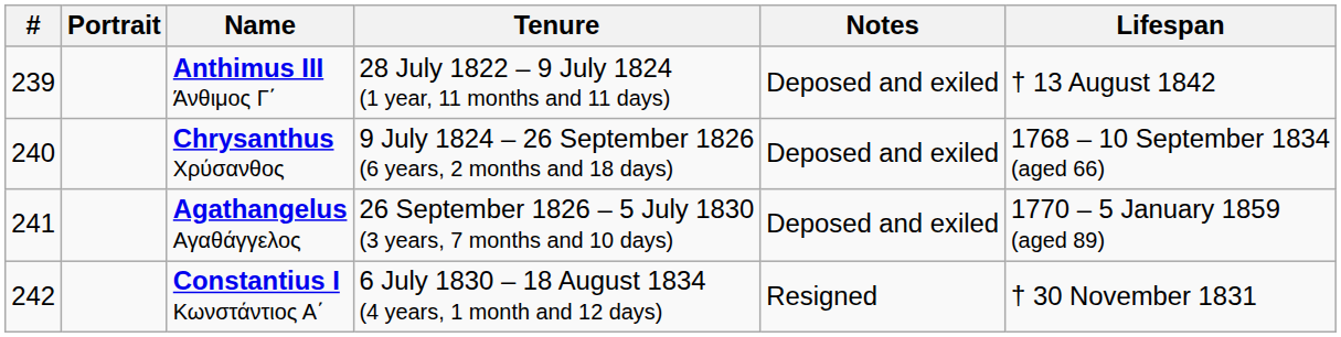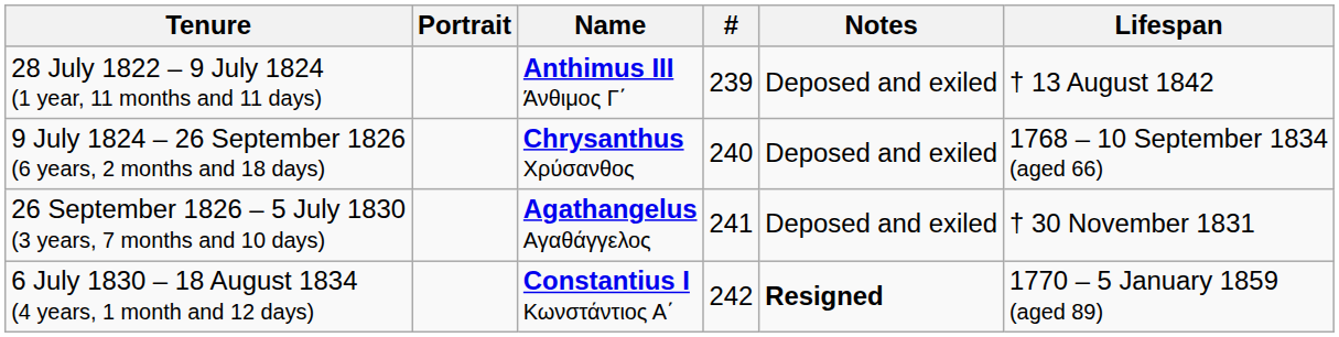 <table class="wikitable">
 <tr>
-<th>#</th>
+<th>Tenure</th>
 <th>Portrait</th>
 <th>Name</th>
-<th>Tenure</th>
+<th>#</th>
 <th>Notes</th>
 <th>Lifespan</th>
 </tr>
 <tr>
-<td>239</td>
+<td>28 July 1822 – 9 July 1824<br><small>(1 year, 11 months and 11 days)</small></td>
 <td></td>
 <td><a href='#'><strong>Anthimus III</strong></a><br><small>Άνθιμος Γ΄</small></td>
-<td>28 July 1822 – 9 July 1824<br><small>(1 year, 11 months and 11 days)</small></td>
+<td>239</td>
 <td>Deposed and exiled</td>
 <td>† 13 August 1842</td>
 </tr>
 <tr>
-<td>240</td>
+<td>9 July 1824 – 26 September 1826<br><small>(6 years, 2 months and 18 days)</small></td>
 <td></td>
 <td><a href='#'><strong>Chrysanthus</strong></a><br><small>Χρύσανθος</small></td>
-<td>9 July 1824 – 26 September 1826<br><small>(6 years, 2 months and 18 days)</small></td>
+<td>240</td>
 <td>Deposed and exiled</td>
 <td>1768 – 10 September 1834<br><small>(aged 66)</small></td>
 </tr>
 <tr>
-<td>241</td>
+<td>26 September 1826 – 5 July 1830<br><small>(3 years, 7 months and 10 days)</small></td>
 <td></td>
 <td><a href='#'><strong>Agathangelus</strong></a><br><small>Αγαθάγγελος</small></td>
-<td>26 September 1826 – 5 July 1830<br><small>(3 years, 7 months and 10 days)</small></td>
+<td>241</td>
 <td>Deposed and exiled</td>
+<td>† 30 November 1831</td>
+</tr>
+<tr>
+<td>6 July 1830 – 18 August 1834<br><small>(4 years, 1 month and 12 days)</small></td>
+<td></td>
+<td><a href='#'><strong>Constantius I</strong></a><br><small>Κωνστάντιος Α΄</small></td>
+<td>242</td>
+<td><strong>Resigned</strong></td>
 <td>1770 – 5 January 1859<br><small>(aged 89)</small></td>
 </tr>
-<tr>
-<td>242</td>
-<td></td>
-<td><a href='#'><strong>Constantius I</strong></a><br><small>Κωνστάντιος Α΄</small></td>
-<td>6 July 1830 – 18 August 1834<br><small>(4 years, 1 month and 12 days)</small></td>
-<td>Resigned</td>
-<td>† 30 November 1831</td>
-</tr>
 </table>
